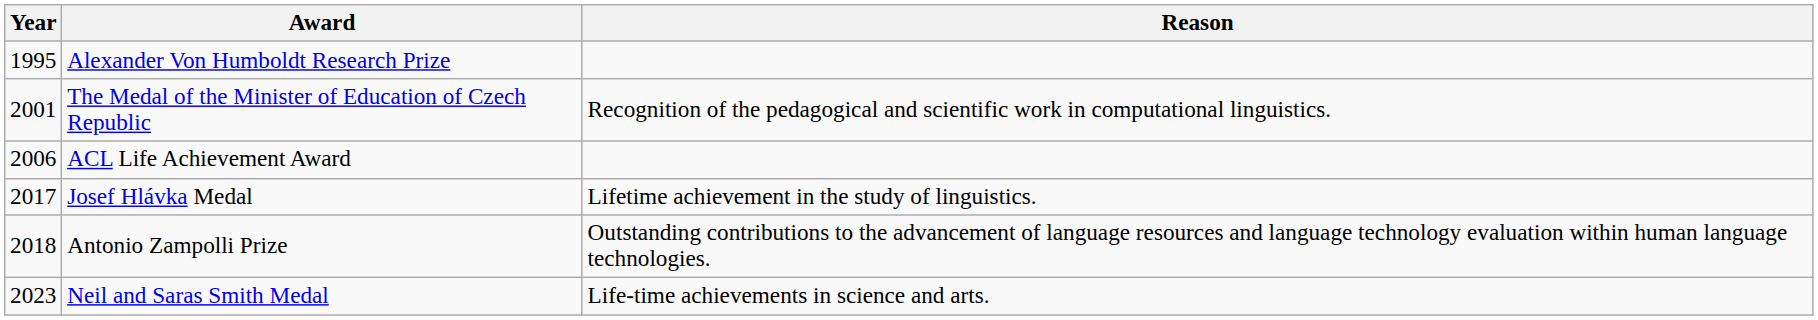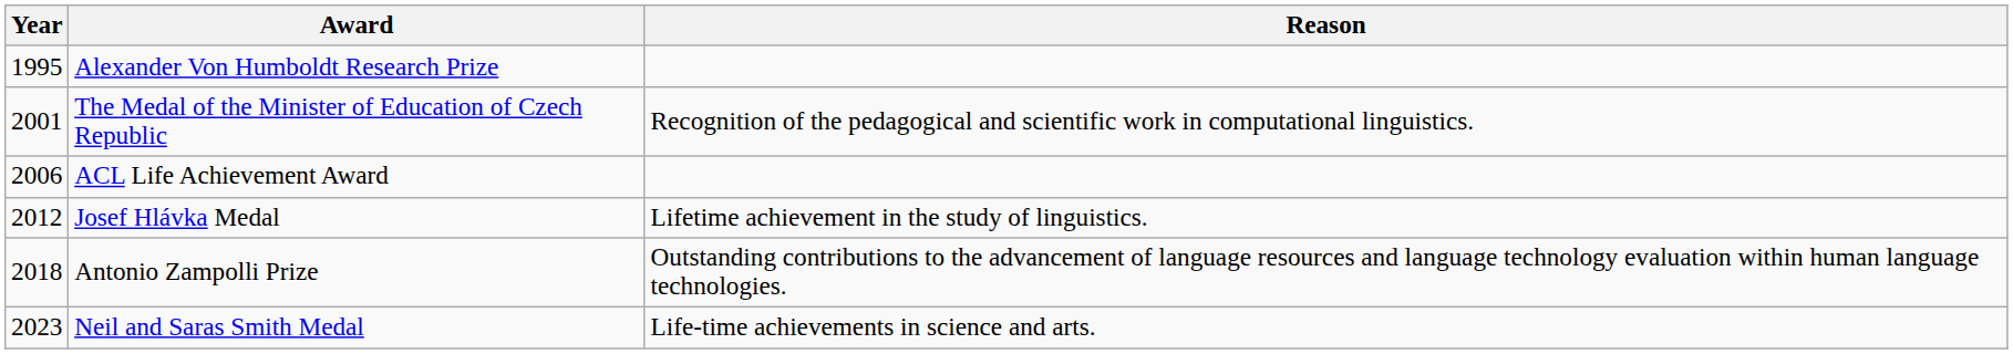 <table class="wikitable">
 <tr>
 <th>Year</th>
 <th>Award</th>
 <th>Reason</th>
 </tr>
 <tr>
 <td>1995</td>
 <td><a href='#'>Alexander Von Humboldt Research Prize</a></td>
 <td></td>
 </tr>
 <tr>
 <td>2001</td>
 <td><a href='#'>The Medal of the Minister of Education of Czech Republic</a></td>
 <td>Recognition of the pedagogical and scientific work in computational linguistics.</td>
 </tr>
 <tr>
 <td>2006</td>
 <td><a href='#'>ACL</a> Life Achievement Award</td>
 <td></td>
 </tr>
 <tr>
-<td>2017</td>
+<td>2012</td>
 <td><a href='#'>Josef Hlávka</a> Medal</td>
 <td>Lifetime achievement in the study of linguistics.</td>
 </tr>
 <tr>
 <td>2018</td>
 <td>Antonio Zampolli Prize</td>
 <td>Outstanding contributions to the advancement of language resources and language technology evaluation within human language technologies.</td>
 </tr>
 <tr>
 <td>2023</td>
 <td><a href='#'>Neil and Saras Smith Medal</a></td>
 <td>Life-time achievements in science and arts.</td>
 </tr>
 </table>
